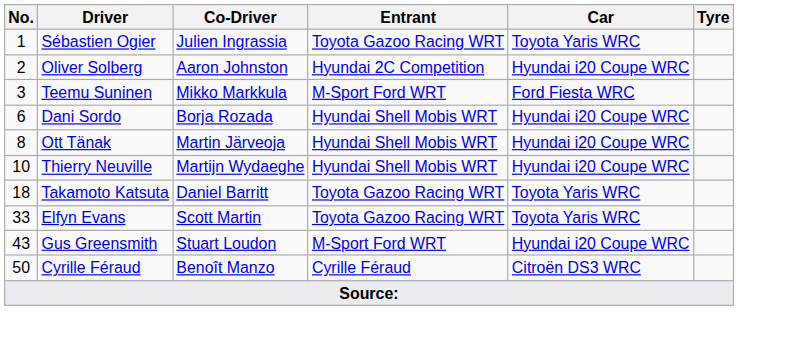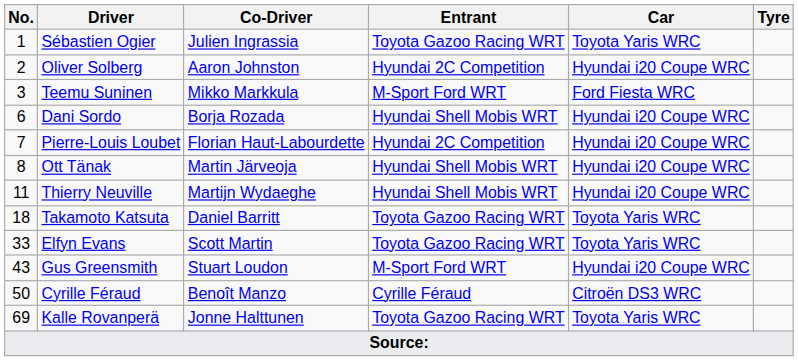 <table class="wikitable" style="font-size: 85%;">
 <tr>
 <th>No.</th>
 <th>Driver</th>
 <th>Co-Driver</th>
 <th>Entrant</th>
 <th>Car</th>
 <th>Tyre</th>
 </tr>
 <tr>
 <td align="center">1</td>
 <td> <a href='#'>Sébastien Ogier</a></td>
 <td> <a href='#'>Julien Ingrassia</a></td>
 <td> <a href='#'>Toyota Gazoo Racing WRT</a></td>
 <td><a href='#'>Toyota Yaris WRC</a></td>
 <td align="center"></td>
 </tr>
 <tr>
 <td align="center">2</td>
 <td> <a href='#'>Oliver Solberg</a></td>
 <td> <a href='#'>Aaron Johnston</a></td>
 <td> <a href='#'>Hyundai 2C Competition</a></td>
 <td nowrap><a href='#'>Hyundai i20 Coupe WRC</a></td>
 <td></td>
 </tr>
 <tr>
 <td align="center">3</td>
 <td> <a href='#'>Teemu Suninen</a></td>
 <td> <a href='#'>Mikko Markkula</a></td>
 <td> <a href='#'>M-Sport Ford WRT</a></td>
 <td><a href='#'>Ford Fiesta WRC</a></td>
 <td align="center"></td>
 </tr>
 <tr>
 <td align="center">6</td>
 <td> <a href='#'>Dani Sordo</a></td>
 <td> <a href='#'>Borja Rozada</a></td>
 <td> <a href='#'>Hyundai Shell Mobis WRT</a></td>
 <td><a href='#'>Hyundai i20 Coupe WRC</a></td>
 <td align="center"></td>
 </tr>
 <tr>
+<td align="center">7</td>
+<td nowrap> <a href='#'>Pierre-Louis Loubet</a></td>
+<td> <a href='#'>Florian Haut-Labourdette</a></td>
+<td> <a href='#'>Hyundai 2C Competition</a></td>
+<td nowrap><a href='#'>Hyundai i20 Coupe WRC</a></td>
+<td align="center"></td>
+</tr>
+<tr>
 <td align="center">8</td>
 <td> <a href='#'>Ott Tänak</a></td>
 <td> <a href='#'>Martin Järveoja</a></td>
 <td> <a href='#'>Hyundai Shell Mobis WRT</a></td>
 <td nowrap><a href='#'>Hyundai i20 Coupe WRC</a></td>
 <td align="center"></td>
 </tr>
 <tr>
-<td align="center">10</td>
+<td align="center">11</td>
 <td> <a href='#'>Thierry Neuville</a></td>
 <td> <a href='#'>Martijn Wydaeghe</a></td>
 <td> <a href='#'>Hyundai Shell Mobis WRT</a></td>
 <td><a href='#'>Hyundai i20 Coupe WRC</a></td>
 <td align="center"></td>
 </tr>
 <tr>
 <td align="center">18</td>
 <td nowrap> <a href='#'>Takamoto Katsuta</a></td>
 <td> <a href='#'>Daniel Barritt</a></td>
 <td nowrap> <a href='#'>Toyota Gazoo Racing WRT</a></td>
 <td><a href='#'>Toyota Yaris WRC</a></td>
 <td align="center"></td>
 </tr>
 <tr>
 <td align="center">33</td>
 <td> <a href='#'>Elfyn Evans</a></td>
 <td nowrap> <a href='#'>Scott Martin</a></td>
 <td> <a href='#'>Toyota Gazoo Racing WRT</a></td>
 <td><a href='#'>Toyota Yaris WRC</a></td>
 <td align="center"></td>
 </tr>
 <tr>
 <td align="center">43</td>
 <td nowrap> <a href='#'>Gus Greensmith</a></td>
 <td> <a href='#'>Stuart Loudon</a></td>
 <td> <a href='#'>M-Sport Ford WRT</a></td>
 <td nowrap><a href='#'>Hyundai i20 Coupe WRC</a></td>
 <td align="center"></td>
 </tr>
 <tr>
 <td align="center">50</td>
 <td> <a href='#'>Cyrille Féraud</a></td>
 <td> <a href='#'>Benoît Manzo</a></td>
 <td> <a href='#'>Cyrille Féraud</a></td>
 <td><a href='#'>Citroën DS3 WRC</a></td>
 <td align="center"></td>
 </tr>
 <tr>
+<td align="center">69</td>
+<td> <a href='#'>Kalle Rovanperä</a></td>
+<td nowrap> <a href='#'>Jonne Halttunen</a></td>
+<td> <a href='#'>Toyota Gazoo Racing WRT</a></td>
+<td><a href='#'>Toyota Yaris WRC</a></td>
+<td align="center"></td>
+</tr>
+<tr>
 <td colspan="6" style="background-color:#EAECF0;text-align:center"><strong>Source:</strong></td>
 </tr>
 </table>
